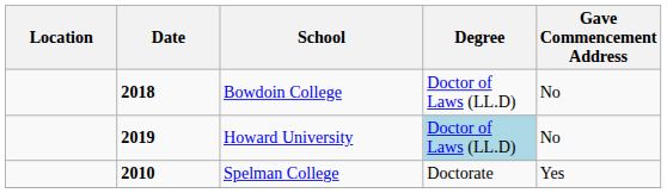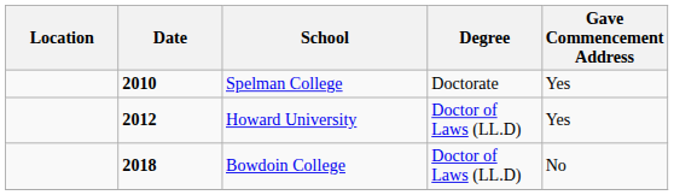 <table class="wikitable" style="width:100%;">
 <tr>
 <th style="width:20%;">Location</th>
 <th style="width:20%;">Date</th>
 <th style="width:40%;">School</th>
 <th style="width:20%;">Degree</th>
 <th style="width:20%;">Gave Commencement Address</th>
 </tr>
 <tr>
 <td></td>
+<td><strong>2010</strong></td>
+<td><a href='#'>Spelman College</a></td>
+<td>Doctorate</td>
+<td>Yes</td>
+</tr>
+<tr>
+<td></td>
+<td><strong>2012</strong></td>
+<td><a href='#'>Howard University</a></td>
+<td><a href='#'>Doctor of Laws</a> (LL.D)</td>
+<td>Yes</td>
+</tr>
+<tr>
+<td></td>
 <td><strong>2018</strong></td>
 <td><a href='#'>Bowdoin College</a></td>
 <td><a href='#'>Doctor of Laws</a> (LL.D)</td>
 <td>No</td>
 </tr>
 <tr>
-<td></td>
-<td><strong>2019</strong></td>
-<td><a href='#'>Howard University</a></td>
-<td style="background: lightblue;"><a href='#'>Doctor of Laws</a> (LL.D)</td>
-<td>No</td>
-</tr>
-<tr>
-<td></td>
-<td><strong>2010</strong></td>
-<td><a href='#'>Spelman College</a></td>
-<td>Doctorate</td>
-<td>Yes</td>
-</tr>
-<tr>
 </tr>
 </table>
